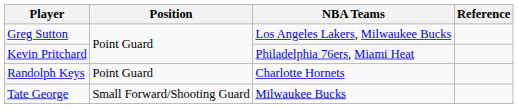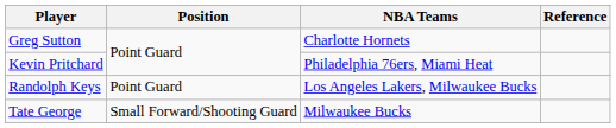 <table class="wikitable">
 <tr>
 <th>Player</th>
 <th>Position</th>
 <th>NBA Teams</th>
 <th>Reference</th>
 </tr>
 <tr>
 <td><a href='#'>Greg Sutton</a></td>
 <td rowspan="2">Point Guard</td>
-<td><a href='#'>Los Angeles Lakers</a>, <a href='#'>Milwaukee Bucks</a></td>
+<td><a href='#'>Charlotte Hornets</a></td>
 <td></td>
 </tr>
 <tr>
 <td><a href='#'>Kevin Pritchard</a></td>
 <td><a href='#'>Philadelphia 76ers</a>, <a href='#'>Miami Heat</a></td>
 <td></td>
 </tr>
 <tr>
 <td><a href='#'>Randolph Keys</a></td>
 <td>Point Guard</td>
-<td><a href='#'>Charlotte Hornets</a></td>
+<td><a href='#'>Los Angeles Lakers</a>, <a href='#'>Milwaukee Bucks</a></td>
 <td></td>
 </tr>
 <tr>
 <td><a href='#'>Tate George</a></td>
 <td>Small Forward/Shooting Guard</td>
 <td><a href='#'>Milwaukee Bucks</a></td>
 <td></td>
 </tr>
 </table>
